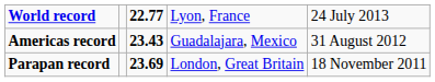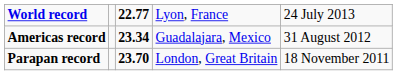 <table class="wikitable">
 <tr>
 <td><strong><a href='#'>World record</a></strong></td>
 <td></td>
 <td><strong>22.77</strong></td>
 <td><a href='#'>Lyon</a>, <a href='#'>France</a></td>
 <td>24 July 2013</td>
 </tr>
 <tr>
 <td><strong>Americas record</strong></td>
 <td></td>
-<td><strong>23.43</strong></td>
+<td><strong>23.34</strong></td>
 <td><a href='#'>Guadalajara</a>, <a href='#'>Mexico</a></td>
 <td>31 August 2012</td>
 </tr>
 <tr>
 <td><strong>Parapan record</strong></td>
 <td></td>
-<td><strong>23.69</strong></td>
+<td><strong>23.70</strong></td>
 <td><a href='#'>London</a>, <a href='#'>Great Britain</a></td>
 <td>18 November 2011</td>
 </tr>
 </table>
